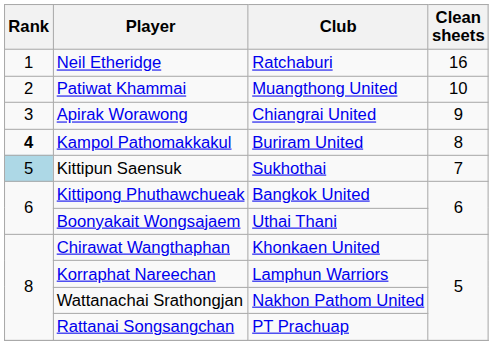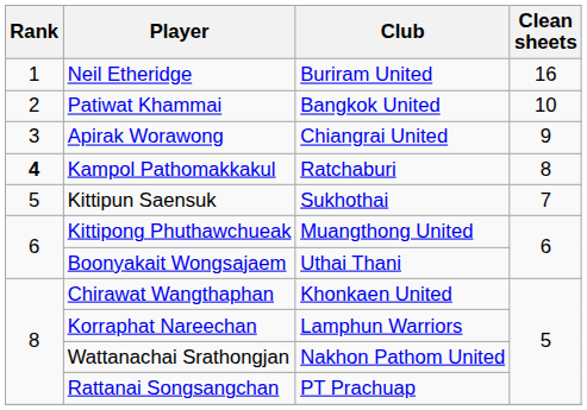 <table class="wikitable" style="text-align:center">
 <tr>
 <th>Rank</th>
 <th>Player</th>
 <th>Club</th>
 <th>Clean<br>sheets</th>
 </tr>
 <tr>
 <td>1</td>
 <td align="left"> <a href='#'>Neil Etheridge</a></td>
-<td align="left"><a href='#'>Ratchaburi</a></td>
+<td align="left"><a href='#'>Buriram United</a></td>
 <td>16</td>
 </tr>
 <tr>
 <td>2</td>
 <td align="left"> <a href='#'>Patiwat Khammai</a></td>
-<td align="left"><a href='#'>Muangthong United</a></td>
+<td align="left"><a href='#'>Bangkok United</a></td>
 <td>10</td>
 </tr>
 <tr>
 <td>3</td>
 <td align="left"> <a href='#'>Apirak Worawong</a></td>
 <td align="left"><a href='#'>Chiangrai United</a></td>
 <td>9</td>
 </tr>
 <tr>
 <td><strong>4</strong></td>
 <td align="left"> <a href='#'>Kampol Pathomakkakul</a></td>
-<td align="left"><a href='#'>Buriram United</a></td>
+<td align="left"><a href='#'>Ratchaburi</a></td>
 <td>8</td>
 </tr>
 <tr>
-<td style="background: lightblue;">5</td>
+<td>5</td>
 <td align="left"> Kittipun Saensuk</td>
 <td align="left"><a href='#'>Sukhothai</a></td>
 <td>7</td>
 </tr>
 <tr>
 <td rowspan="2">6</td>
 <td align="left"> <a href='#'>Kittipong Phuthawchueak</a></td>
-<td align="left"><a href='#'>Bangkok United</a></td>
+<td align="left"><a href='#'>Muangthong United</a></td>
 <td rowspan="2">6</td>
 </tr>
 <tr>
 <td align="left"> <a href='#'>Boonyakait Wongsajaem</a></td>
 <td align="left"><a href='#'>Uthai Thani</a></td>
 </tr>
 <tr>
 <td rowspan="4">8</td>
 <td align="left"> <a href='#'>Chirawat Wangthaphan</a></td>
 <td align="left"><a href='#'>Khonkaen United</a></td>
 <td rowspan="4">5</td>
 </tr>
 <tr>
 <td align="left"> <a href='#'>Korraphat Nareechan</a></td>
 <td align="left"><a href='#'>Lamphun Warriors</a></td>
 </tr>
 <tr>
 <td align="left"> Wattanachai Srathongjan</td>
 <td align="left"><a href='#'>Nakhon Pathom United</a></td>
 </tr>
 <tr>
 <td align="left"> <a href='#'>Rattanai Songsangchan</a></td>
 <td align="left"><a href='#'>PT Prachuap</a></td>
 </tr>
 <tr>
 </tr>
 </table>
